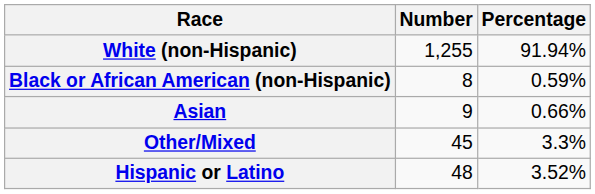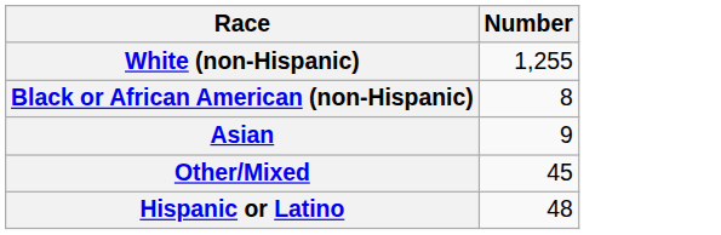 <table class="wikitable" style="text-align:right">
 <tr>
 <th scope="col">Race</th>
 <th scope="col">Number</th>
-<th scope="col">Percentage</th>
 </tr>
 <tr>
 <th scope="row"><a href='#'>White</a> (non-Hispanic)</th>
 <td>1,255</td>
-<td>91.94%</td>
 </tr>
 <tr>
 <th scope="row"><a href='#'>Black or African American</a> (non-Hispanic)</th>
 <td>8</td>
-<td>0.59%</td>
 </tr>
 <tr>
 <th scope="row"><a href='#'>Asian</a></th>
 <td>9</td>
-<td>0.66%</td>
 </tr>
 <tr>
 <th scope="row"><a href='#'>Other/Mixed</a></th>
 <td>45</td>
-<td>3.3%</td>
 </tr>
 <tr>
 <th scope="row"><a href='#'>Hispanic</a> or <a href='#'>Latino</a></th>
 <td>48</td>
-<td>3.52%</td>
 </tr>
 </table>
